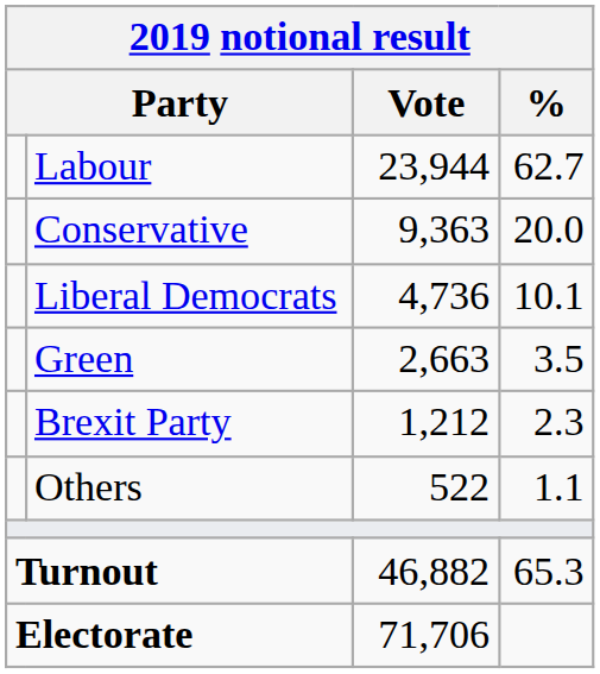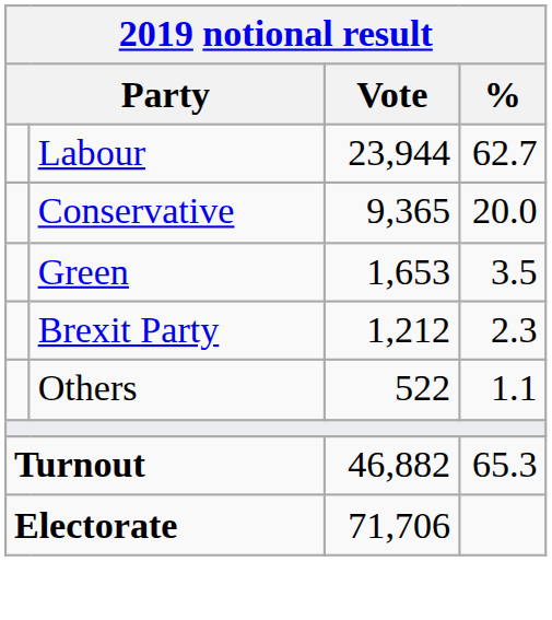 <table class="wikitable">
 <tr>
 <th colspan="4"><a href='#'>2019</a> <a href='#'>notional result</a></th>
 </tr>
 <tr>
 <th bgcolor="#DDDDFF" width="130px" colspan="2">Party</th>
 <th bgcolor="#DDDDFF" width="50px">Vote</th>
 <th bgcolor="#DDDDFF" width="30px">%</th>
 </tr>
 <tr>
 <td></td>
 <td><a href='#'>Labour</a></td>
 <td align=right>23,944</td>
 <td align=right>62.7</td>
 </tr>
 <tr>
 <td></td>
 <td><a href='#'>Conservative</a></td>
-<td align=right>9,363</td>
+<td align=right>9,365</td>
 <td align=right>20.0</td>
 </tr>
 <tr>
 <td></td>
-<td><a href='#'>Liberal Democrats</a></td>
-<td align=right>4,736</td>
-<td align=right>10.1</td>
-</tr>
-<tr>
-<td></td>
 <td><a href='#'>Green</a></td>
-<td align=right>2,663</td>
+<td align=right>1,653</td>
 <td align=right>3.5</td>
 </tr>
 <tr>
 <td></td>
 <td><a href='#'>Brexit Party</a></td>
 <td align=right>1,212</td>
 <td align=right>2.3</td>
 </tr>
 <tr>
 <td></td>
 <td>Others</td>
 <td align=right>522</td>
 <td align=right>1.1</td>
 </tr>
 <tr>
 <td colspan="4" bgcolor="#EAECF0"></td>
 </tr>
 <tr>
 <td colspan="2"><strong>Turnout</strong></td>
 <td align=right>46,882</td>
 <td align=right>65.3</td>
 </tr>
 <tr>
 <td colspan="2"><strong>Electorate</strong></td>
 <td align=right>71,706</td>
 </tr>
 </table>
